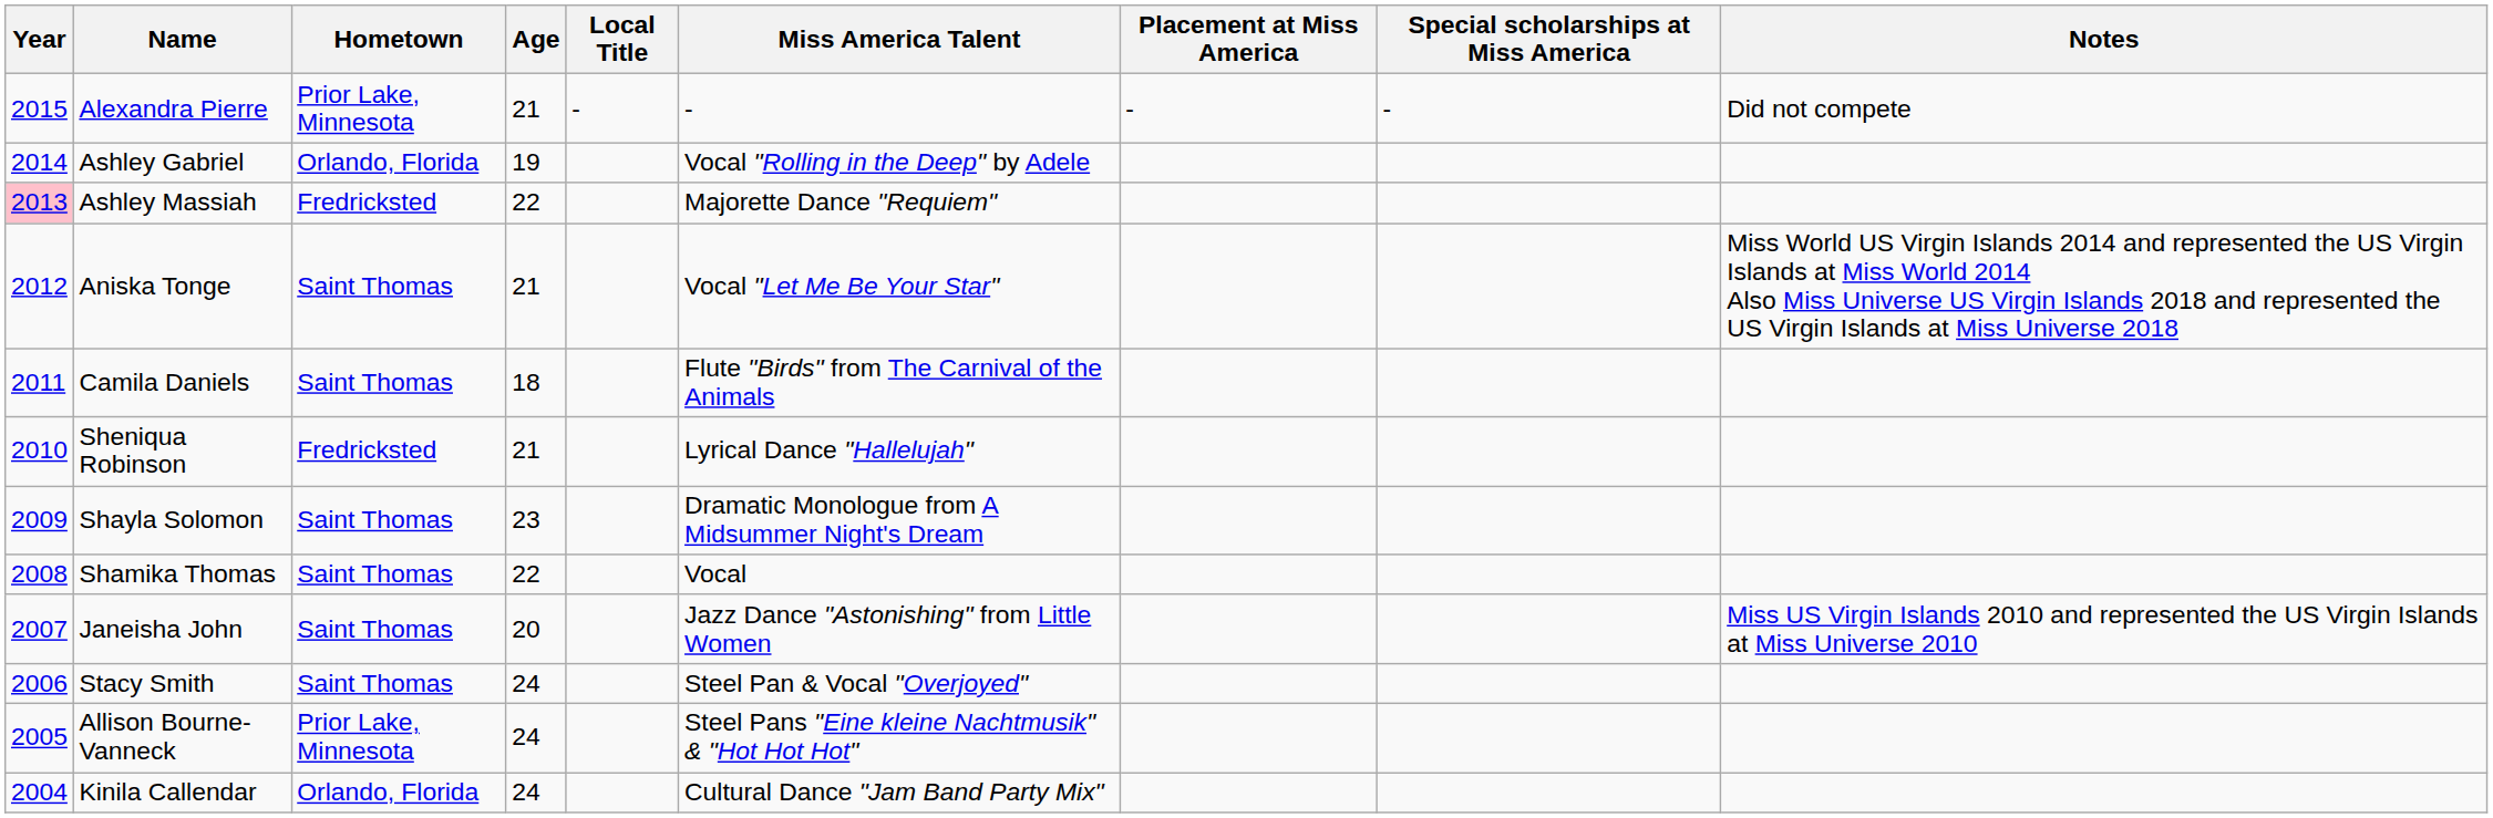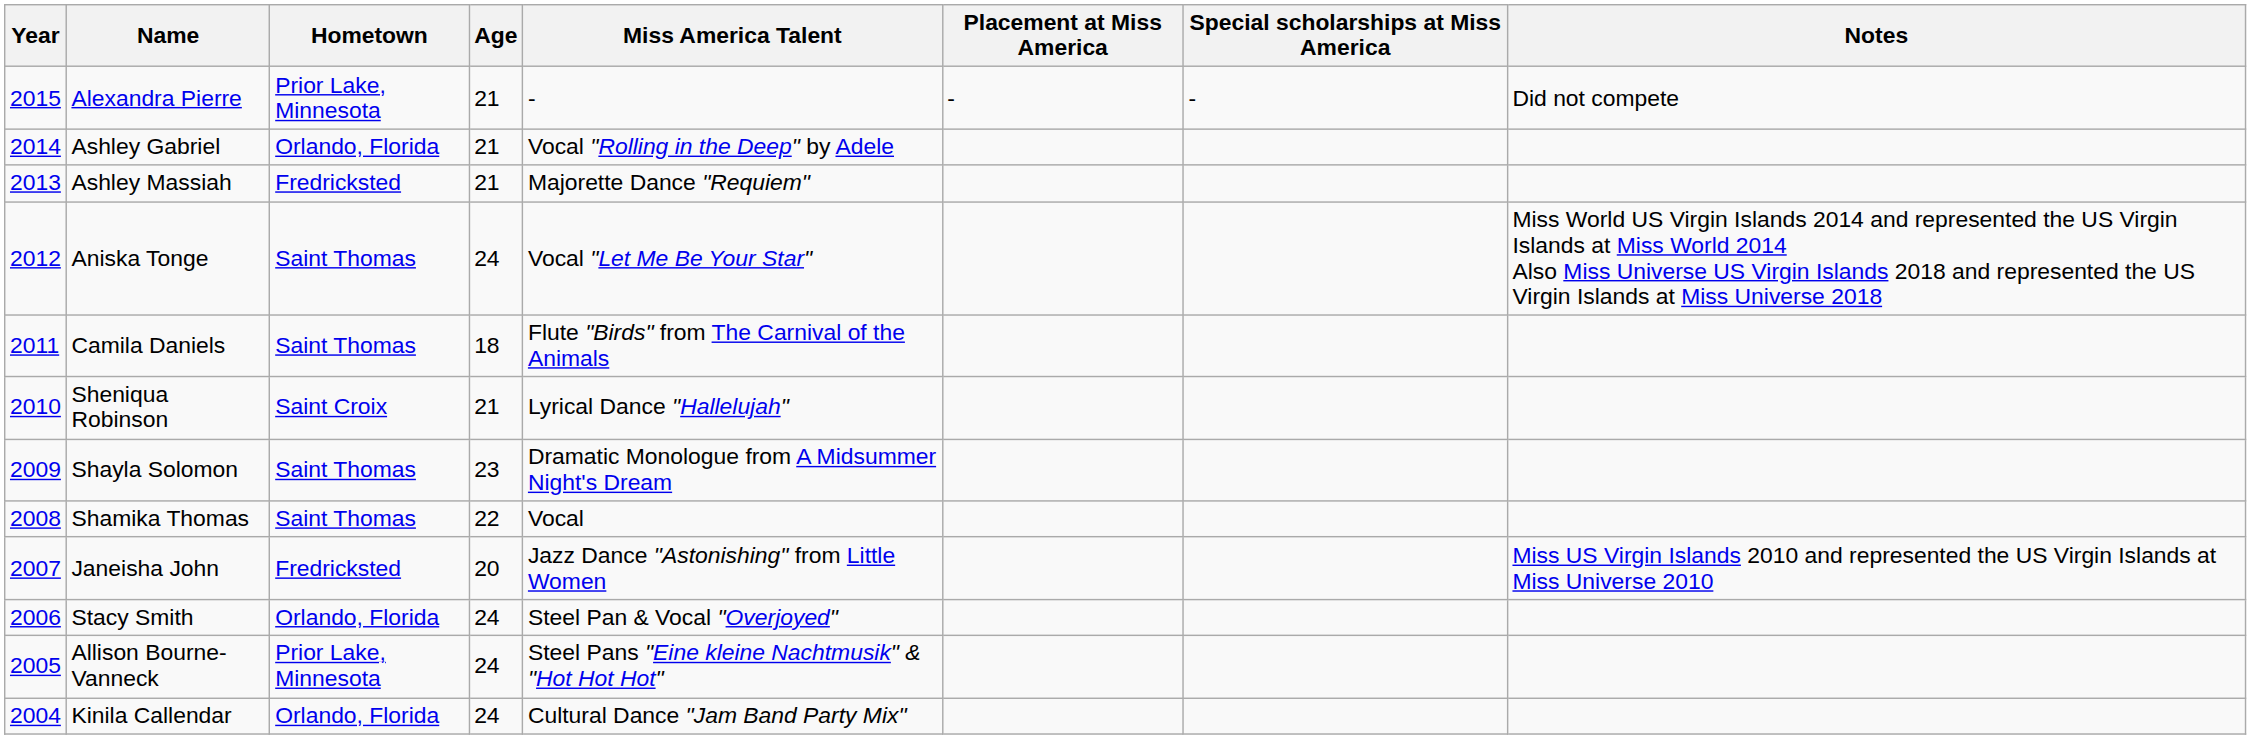 <table class="wikitable">
 <tr>
 <th>Year</th>
 <th>Name</th>
 <th>Hometown</th>
 <th>Age</th>
-<th>Local Title</th>
 <th>Miss America Talent</th>
 <th>Placement at Miss America</th>
 <th>Special scholarships at Miss America</th>
 <th>Notes</th>
 </tr>
 <tr>
 <td><a href='#'>2015</a></td>
 <td><a href='#'>Alexandra Pierre</a></td>
 <td><a href='#'>Prior Lake, Minnesota</a></td>
 <td>21</td>
 <td>-</td>
 <td>-</td>
 <td>-</td>
-<td>-</td>
 <td>Did not compete</td>
 </tr>
 <tr>
 <td><a href='#'>2014</a></td>
 <td>Ashley Gabriel</td>
 <td><a href='#'>Orlando, Florida</a></td>
-<td>19</td>
-<td></td>
+<td>21</td>
 <td>Vocal <em>"<a href='#'>Rolling in the Deep</a>"</em> by <a href='#'>Adele</a></td>
 <td></td>
 <td></td>
 <td></td>
 </tr>
 <tr>
-<td style="background: pink;"><a href='#'>2013</a></td>
+<td><a href='#'>2013</a></td>
 <td>Ashley Massiah</td>
 <td><a href='#'>Fredricksted</a></td>
-<td>22</td>
-<td></td>
+<td>21</td>
 <td>Majorette Dance <em>"Requiem"</em></td>
 <td></td>
 <td></td>
 <td></td>
 </tr>
 <tr>
 <td><a href='#'>2012</a></td>
 <td>Aniska Tonge</td>
 <td><a href='#'>Saint Thomas</a></td>
-<td>21</td>
-<td></td>
+<td>24</td>
 <td>Vocal <em>"<a href='#'>Let Me Be Your Star</a>"</em></td>
 <td></td>
 <td></td>
 <td>Miss World US Virgin Islands 2014 and represented the US Virgin Islands at <a href='#'>Miss World 2014</a><br>Also <a href='#'>Miss Universe US Virgin Islands</a> 2018 and represented the US Virgin Islands at <a href='#'>Miss Universe 2018</a></td>
 </tr>
 <tr>
 <td><a href='#'>2011</a></td>
 <td>Camila Daniels</td>
 <td><a href='#'>Saint Thomas</a></td>
 <td>18</td>
-<td></td>
 <td>Flute <em>"Birds"</em> from <a href='#'>The Carnival of the Animals</a></td>
 <td></td>
 <td></td>
 <td></td>
 </tr>
 <tr>
 <td><a href='#'>2010</a></td>
 <td>Sheniqua Robinson</td>
-<td><a href='#'>Fredricksted</a></td>
+<td><a href='#'>Saint Croix</a></td>
 <td>21</td>
-<td></td>
 <td>Lyrical Dance <em>"<a href='#'>Hallelujah</a>"</em></td>
 <td></td>
 <td></td>
 <td></td>
 </tr>
 <tr>
 <td><a href='#'>2009</a></td>
 <td>Shayla Solomon</td>
 <td><a href='#'>Saint Thomas</a></td>
 <td>23</td>
-<td></td>
 <td>Dramatic Monologue from <a href='#'>A Midsummer Night's Dream</a></td>
 <td></td>
 <td></td>
 <td></td>
 </tr>
 <tr>
 <td><a href='#'>2008</a></td>
 <td>Shamika Thomas</td>
 <td><a href='#'>Saint Thomas</a></td>
 <td>22</td>
-<td></td>
 <td>Vocal</td>
 <td></td>
 <td></td>
 <td></td>
 </tr>
 <tr>
 <td><a href='#'>2007</a></td>
 <td>Janeisha John</td>
-<td><a href='#'>Saint Thomas</a></td>
+<td><a href='#'>Fredricksted</a></td>
 <td>20</td>
-<td></td>
 <td>Jazz Dance <em>"Astonishing"</em> from <a href='#'>Little Women</a></td>
 <td></td>
 <td></td>
 <td><a href='#'>Miss US Virgin Islands</a> 2010 and represented the US Virgin Islands at <a href='#'>Miss Universe 2010</a></td>
 </tr>
 <tr>
 <td><a href='#'>2006</a></td>
 <td>Stacy Smith</td>
-<td><a href='#'>Saint Thomas</a></td>
+<td><a href='#'>Orlando, Florida</a></td>
 <td>24</td>
-<td></td>
 <td>Steel Pan & Vocal <em>"<a href='#'>Overjoyed</a>"</em></td>
 <td></td>
 <td></td>
 <td></td>
 </tr>
 <tr>
 <td><a href='#'>2005</a></td>
 <td>Allison Bourne-Vanneck</td>
 <td><a href='#'>Prior Lake, Minnesota</a></td>
 <td>24</td>
-<td></td>
 <td>Steel Pans <em>"<a href='#'>Eine kleine Nachtmusik</a>" & "<a href='#'>Hot Hot Hot</a>"</em></td>
 <td></td>
 <td></td>
 <td></td>
 </tr>
 <tr>
 <td><a href='#'>2004</a></td>
 <td>Kinila Callendar</td>
 <td><a href='#'>Orlando, Florida</a></td>
 <td>24</td>
-<td></td>
 <td>Cultural Dance <em>"Jam Band Party Mix"</em></td>
 <td></td>
 <td></td>
 <td></td>
 </tr>
 </table>
